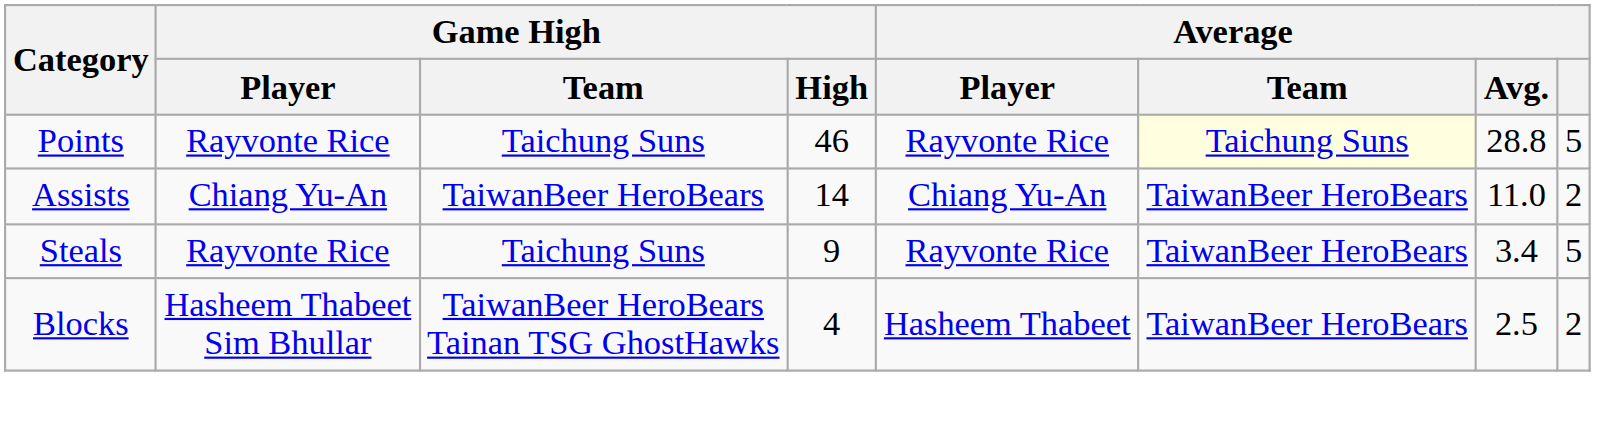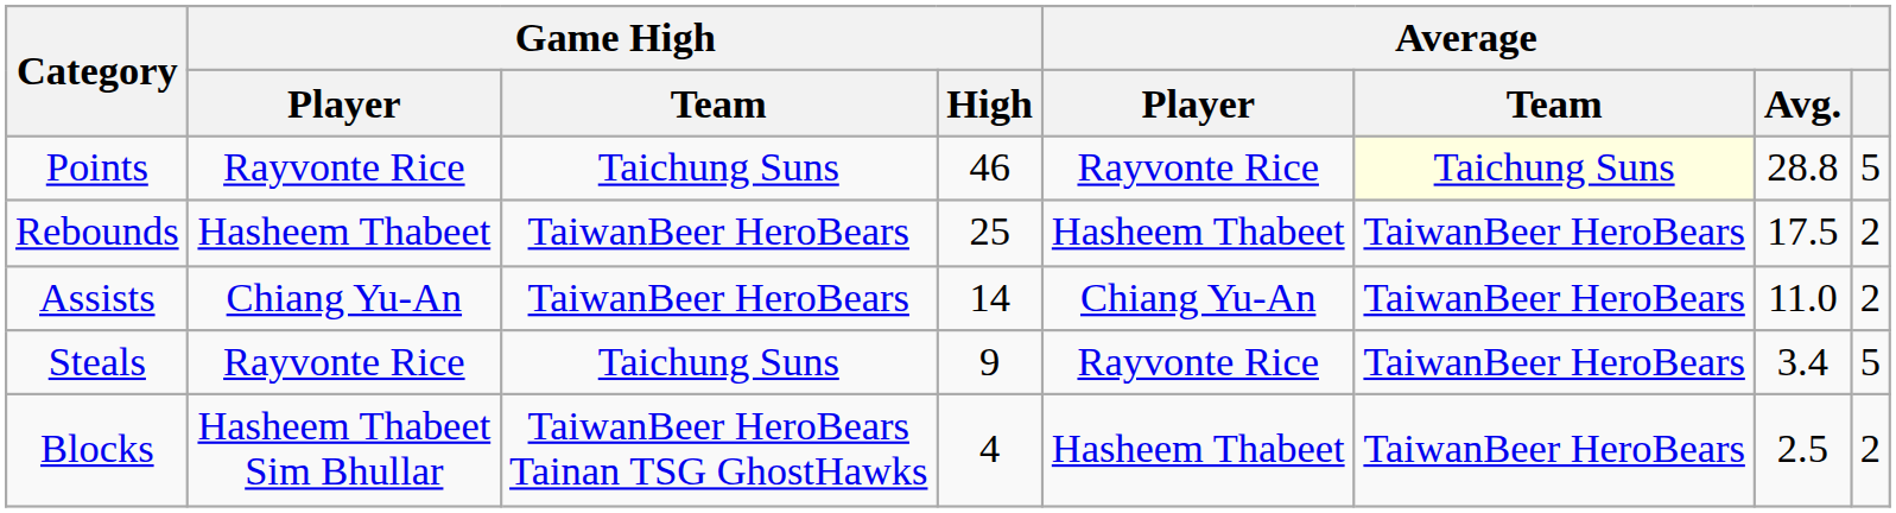 <table class=wikitable style="text-align:center;">
 <tr>
 <th rowspan=2>Category</th>
 <th colspan=3>Game High</th>
 <th colspan=4>Average</th>
 </tr>
 <tr>
 <th>Player</th>
 <th>Team</th>
 <th>High</th>
 <th>Player</th>
 <th>Team</th>
 <th>Avg.</th>
 <th></th>
 </tr>
 <tr>
 <td><a href='#'>Points</a></td>
 <td><a href='#'>Rayvonte Rice</a></td>
 <td><a href='#'>Taichung Suns</a></td>
 <td>46</td>
 <td><a href='#'>Rayvonte Rice</a></td>
 <td style="background: lightyellow;"><a href='#'>Taichung Suns</a></td>
 <td>28.8</td>
 <td>5</td>
+</tr>
+<tr>
+<td><a href='#'>Rebounds</a></td>
+<td><a href='#'>Hasheem Thabeet</a></td>
+<td><a href='#'>TaiwanBeer HeroBears</a></td>
+<td>25</td>
+<td><a href='#'>Hasheem Thabeet</a></td>
+<td><a href='#'>TaiwanBeer HeroBears</a></td>
+<td>17.5</td>
+<td>2</td>
 </tr>
 <tr>
 <td><a href='#'>Assists</a></td>
 <td><a href='#'>Chiang Yu-An</a></td>
 <td><a href='#'>TaiwanBeer HeroBears</a></td>
 <td>14</td>
 <td><a href='#'>Chiang Yu-An</a></td>
 <td><a href='#'>TaiwanBeer HeroBears</a></td>
 <td>11.0</td>
 <td>2</td>
 </tr>
 <tr>
 <td><a href='#'>Steals</a></td>
 <td><a href='#'>Rayvonte Rice</a></td>
 <td><a href='#'>Taichung Suns</a></td>
 <td>9</td>
 <td><a href='#'>Rayvonte Rice</a></td>
 <td><a href='#'>TaiwanBeer HeroBears</a></td>
 <td>3.4</td>
 <td>5</td>
 </tr>
 <tr>
 <td><a href='#'>Blocks</a></td>
 <td><a href='#'>Hasheem Thabeet</a><br><a href='#'>Sim Bhullar</a></td>
 <td><a href='#'>TaiwanBeer HeroBears</a><br><a href='#'>Tainan TSG GhostHawks</a></td>
 <td>4</td>
 <td><a href='#'>Hasheem Thabeet</a></td>
 <td><a href='#'>TaiwanBeer HeroBears</a></td>
 <td>2.5</td>
 <td>2</td>
 </tr>
 </table>
